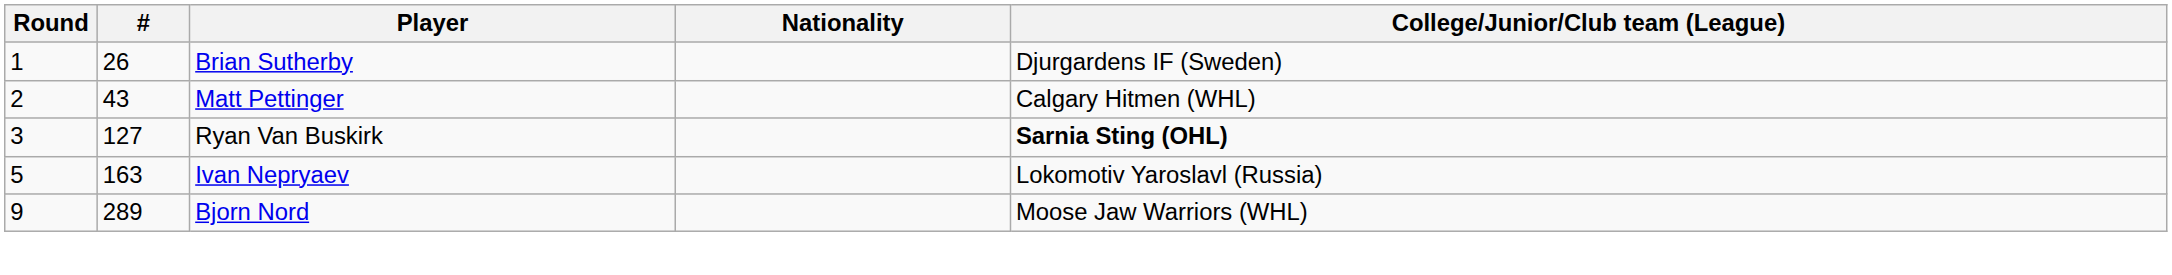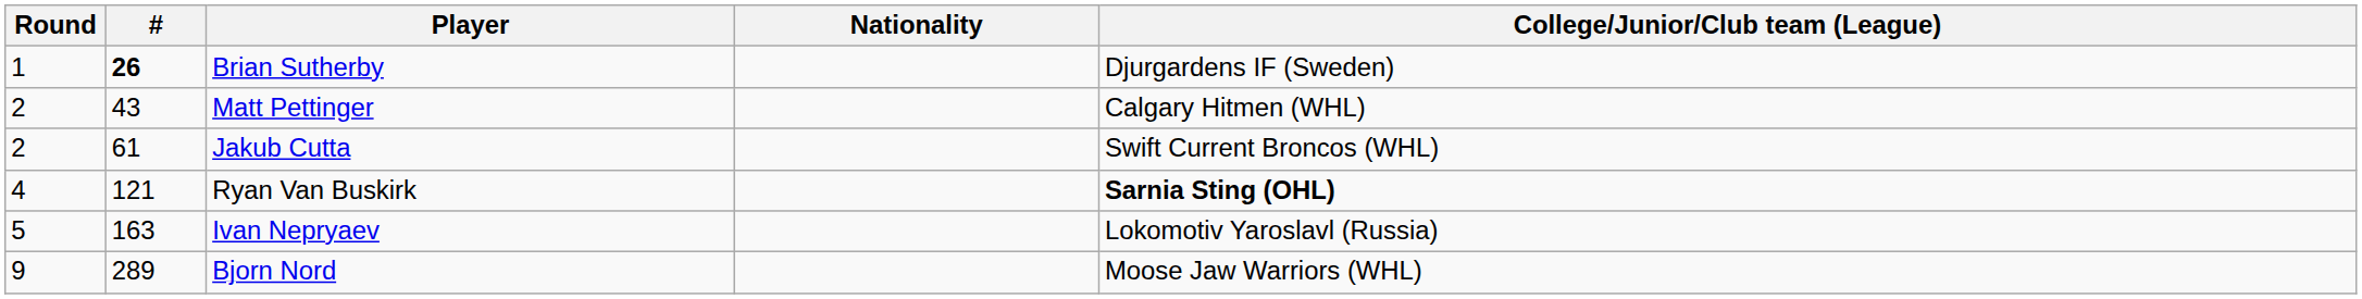 <table class="wikitable">
 <tr align="center">
 <th bgcolor="#DDDDFF" width="4.0%">Round</th>
 <th bgcolor="#DDDDFF" width="4.0%">#</th>
 <th bgcolor="#DDDDFF" width="21.0%">Player</th>
 <th bgcolor="#DDDDFF" width="14.5%">Nationality</th>
 <th bgcolor="#DDDDFF" width="50.0%">College/Junior/Club team (League)</th>
 </tr>
 <tr>
 <td>1</td>
-<td>26</td>
+<td><strong>26</strong></td>
 <td><a href='#'>Brian Sutherby</a></td>
 <td></td>
 <td>Djurgardens IF (Sweden)</td>
 </tr>
 <tr>
 <td>2</td>
 <td>43</td>
 <td><a href='#'>Matt Pettinger</a></td>
 <td></td>
 <td>Calgary Hitmen (WHL)</td>
 </tr>
 <tr>
-<td>3</td>
-<td>127</td>
+<td>2</td>
+<td>61</td>
+<td><a href='#'>Jakub Cutta</a></td>
+<td></td>
+<td>Swift Current Broncos (WHL)</td>
+</tr>
+<tr>
+<td>4</td>
+<td>121</td>
 <td>Ryan Van Buskirk</td>
 <td></td>
 <td><strong>Sarnia Sting (OHL)</strong></td>
 </tr>
 <tr>
 <td>5</td>
 <td>163</td>
 <td><a href='#'>Ivan Nepryaev</a></td>
 <td></td>
 <td>Lokomotiv Yaroslavl (Russia)</td>
 </tr>
 <tr>
 <td>9</td>
 <td>289</td>
 <td><a href='#'>Bjorn Nord</a></td>
 <td></td>
 <td>Moose Jaw Warriors (WHL)</td>
 </tr>
 </table>
